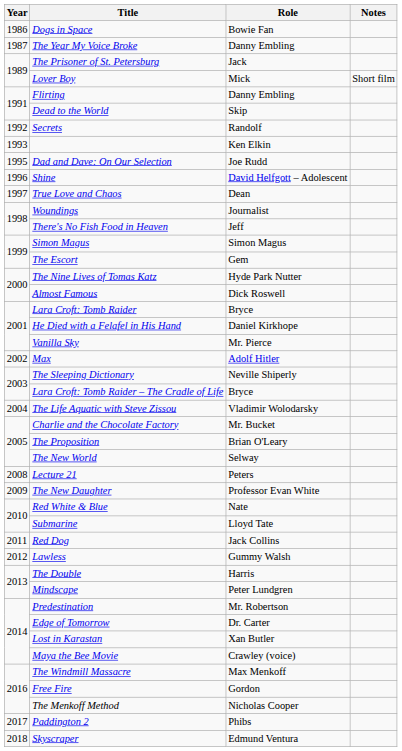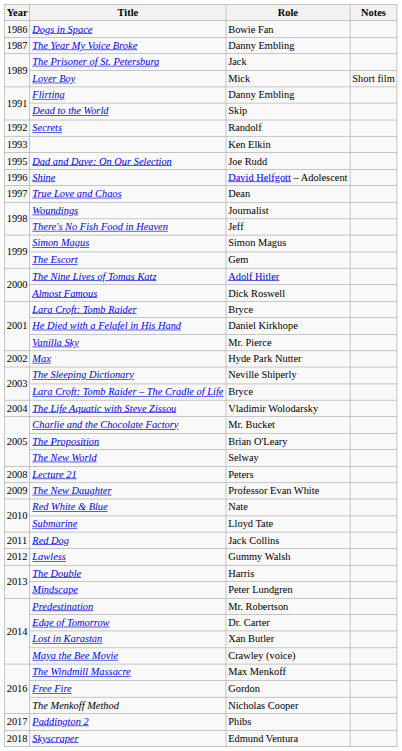 <table class="wikitable sortable">
 <tr>
 <th>Year</th>
 <th>Title</th>
 <th>Role</th>
 <th class="unsortable">Notes</th>
 </tr>
 <tr>
 <td>1986</td>
 <td><em><a href='#'>Dogs in Space</a></em></td>
 <td>Bowie Fan</td>
 <td></td>
 </tr>
 <tr>
 <td>1987</td>
 <td><em><a href='#'>The Year My Voice Broke</a></em></td>
 <td>Danny Embling</td>
 <td></td>
 </tr>
 <tr>
 <td rowspan="2">1989</td>
 <td><em><a href='#'>The Prisoner of St. Petersburg</a></em></td>
 <td>Jack</td>
 <td></td>
 </tr>
 <tr>
 <td><em><a href='#'>Lover Boy</a></em></td>
 <td>Mick</td>
 <td>Short film</td>
 </tr>
 <tr>
 <td rowspan="2">1991</td>
 <td><em><a href='#'>Flirting</a></em></td>
 <td>Danny Embling</td>
 <td></td>
 </tr>
 <tr>
 <td><em><a href='#'>Dead to the World</a></em></td>
 <td>Skip</td>
 <td></td>
 </tr>
 <tr>
 <td>1992</td>
 <td><em><a href='#'>Secrets</a></em></td>
 <td>Randolf</td>
 <td></td>
 </tr>
 <tr>
 <td>1993</td>
 <td><em></em></td>
 <td>Ken Elkin</td>
 <td></td>
 </tr>
 <tr>
 <td>1995</td>
 <td><em><a href='#'>Dad and Dave: On Our Selection</a></em></td>
 <td>Joe Rudd</td>
 <td></td>
 </tr>
 <tr>
 <td>1996</td>
 <td><em><a href='#'>Shine</a></em></td>
 <td><a href='#'>David Helfgott</a> – Adolescent</td>
 <td></td>
 </tr>
 <tr>
 <td>1997</td>
 <td><em><a href='#'>True Love and Chaos</a></em></td>
 <td>Dean</td>
 <td></td>
 </tr>
 <tr>
 <td rowspan="2">1998</td>
 <td><em><a href='#'>Woundings</a></em></td>
 <td>Journalist</td>
 <td></td>
 </tr>
 <tr>
 <td><em><a href='#'>There's No Fish Food in Heaven</a></em></td>
 <td>Jeff</td>
 <td></td>
 </tr>
 <tr>
 <td rowspan="2">1999</td>
 <td><em><a href='#'>Simon Magus</a></em></td>
 <td>Simon Magus</td>
 <td></td>
 </tr>
 <tr>
 <td><em><a href='#'>The Escort</a></em></td>
 <td>Gem</td>
 <td></td>
 </tr>
 <tr>
 <td rowspan="2">2000</td>
 <td><em><a href='#'>The Nine Lives of Tomas Katz</a></em></td>
-<td>Hyde Park Nutter</td>
+<td><a href='#'>Adolf Hitler</a></td>
 <td></td>
 </tr>
 <tr>
 <td><em><a href='#'>Almost Famous</a></em></td>
 <td>Dick Roswell</td>
 <td></td>
 </tr>
 <tr>
 <td rowspan="3">2001</td>
 <td><em><a href='#'>Lara Croft: Tomb Raider</a></em></td>
 <td>Bryce</td>
 <td></td>
 </tr>
 <tr>
 <td><em><a href='#'>He Died with a Felafel in His Hand</a></em></td>
 <td>Daniel Kirkhope</td>
 <td></td>
 </tr>
 <tr>
 <td><em><a href='#'>Vanilla Sky</a></em></td>
 <td>Mr. Pierce</td>
 <td></td>
 </tr>
 <tr>
 <td>2002</td>
 <td><em><a href='#'>Max</a></em></td>
-<td><a href='#'>Adolf Hitler</a></td>
+<td>Hyde Park Nutter</td>
 <td></td>
 </tr>
 <tr>
 <td rowspan="2">2003</td>
 <td><em><a href='#'>The Sleeping Dictionary</a></em></td>
 <td>Neville Shiperly</td>
 <td></td>
 </tr>
 <tr>
 <td><em><a href='#'>Lara Croft: Tomb Raider – The Cradle of Life</a></em></td>
 <td>Bryce</td>
 <td></td>
 </tr>
 <tr>
 <td>2004</td>
 <td><em><a href='#'>The Life Aquatic with Steve Zissou</a></em></td>
 <td>Vladimir Wolodarsky</td>
 <td></td>
 </tr>
 <tr>
 <td rowspan="3">2005</td>
 <td><em><a href='#'>Charlie and the Chocolate Factory</a></em></td>
 <td>Mr. Bucket</td>
 <td></td>
 </tr>
 <tr>
 <td><em><a href='#'>The Proposition</a></em></td>
 <td>Brian O'Leary</td>
 <td></td>
 </tr>
 <tr>
 <td><em><a href='#'>The New World</a></em></td>
 <td>Selway</td>
 <td></td>
 </tr>
 <tr>
 <td>2008</td>
 <td><em><a href='#'>Lecture 21</a></em></td>
 <td>Peters</td>
 <td></td>
 </tr>
 <tr>
 <td>2009</td>
 <td><em><a href='#'>The New Daughter</a></em></td>
 <td>Professor Evan White</td>
 <td></td>
 </tr>
 <tr>
 <td rowspan="2">2010</td>
 <td><em><a href='#'>Red White & Blue</a></em></td>
 <td>Nate</td>
 <td></td>
 </tr>
 <tr>
 <td><em><a href='#'>Submarine</a></em></td>
 <td>Lloyd Tate</td>
 <td></td>
 </tr>
 <tr>
 <td>2011</td>
 <td><em><a href='#'>Red Dog</a></em></td>
 <td>Jack Collins</td>
 <td></td>
 </tr>
 <tr>
 <td>2012</td>
 <td><em><a href='#'>Lawless</a></em></td>
 <td>Gummy Walsh</td>
 <td></td>
 </tr>
 <tr>
 <td rowspan="2">2013</td>
 <td><em><a href='#'>The Double</a></em></td>
 <td>Harris</td>
 <td></td>
 </tr>
 <tr>
 <td><em><a href='#'>Mindscape</a></em></td>
 <td>Peter Lundgren</td>
 <td></td>
 </tr>
 <tr>
 <td rowspan="4">2014</td>
 <td><em><a href='#'>Predestination</a></em></td>
 <td>Mr. Robertson</td>
 <td></td>
 </tr>
 <tr>
 <td><em><a href='#'>Edge of Tomorrow</a></em></td>
 <td>Dr. Carter</td>
 <td></td>
 </tr>
 <tr>
 <td><em><a href='#'>Lost in Karastan</a></em></td>
 <td>Xan Butler</td>
 <td></td>
 </tr>
 <tr>
 <td><em><a href='#'>Maya the Bee Movie</a></em></td>
 <td>Crawley (voice)</td>
 <td></td>
 </tr>
 <tr>
 <td rowspan="3">2016</td>
 <td><em><a href='#'>The Windmill Massacre</a></em></td>
 <td>Max Menkoff</td>
 <td></td>
 </tr>
 <tr>
 <td><em><a href='#'>Free Fire</a></em></td>
 <td>Gordon</td>
 <td></td>
 </tr>
 <tr>
 <td><em>The Menkoff Method</em></td>
 <td>Nicholas Cooper</td>
 <td></td>
 </tr>
 <tr>
 <td>2017</td>
 <td><em><a href='#'>Paddington 2</a></em></td>
 <td>Phibs</td>
 <td></td>
 </tr>
 <tr>
 <td>2018</td>
 <td><em><a href='#'>Skyscraper</a></em></td>
 <td>Edmund Ventura</td>
 <td></td>
 </tr>
 </table>
